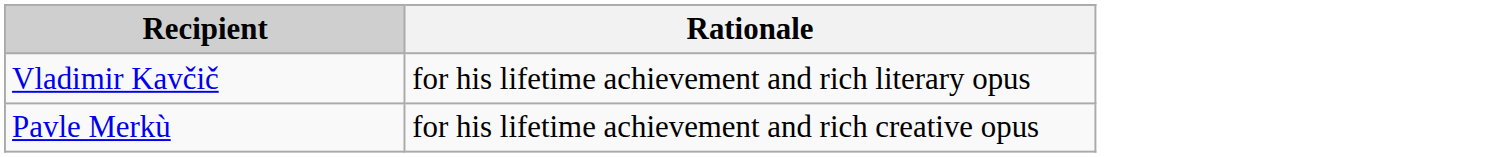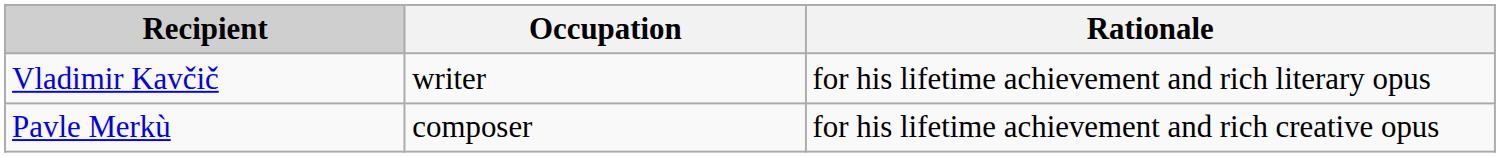 <table class="wikitable">
 <tr>
 <th style="background-color:#cfcfcf;"  align="center">Recipient</th>
+<th>Occupation</th>
 <th>Rationale</th>
 </tr>
 <tr>
 <td style="width: 200px;"><a href='#'>Vladimir Kavčič</a></td>
+<td style="width: 200px;">writer</td>
 <td style="width: 350px;">for his lifetime achievement and rich literary opus</td>
 </tr>
 <tr>
 <td><a href='#'>Pavle Merkù</a></td>
+<td>composer</td>
 <td>for his lifetime achievement and rich creative opus</td>
 </tr>
 </table>
